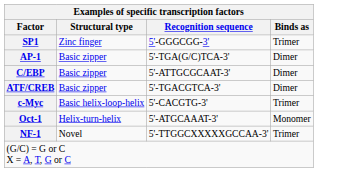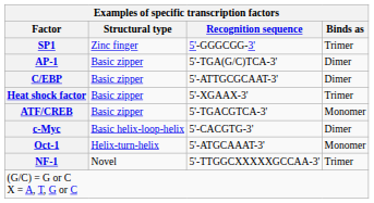 <table class="wikitable">
 <tr>
 <th colspan=4>Examples of specific transcription factors</th>
 </tr>
 <tr>
 <th>Factor</th>
 <th>Structural type</th>
 <th><a href='#'>Recognition sequence</a></th>
 <th>Binds as</th>
 </tr>
 <tr>
 <th><a href='#'>SP1</a></th>
 <td><a href='#'>Zinc finger</a></td>
 <td><a href='#'>5'</a>-GGGCGG-<a href='#'>3'</a></td>
 <td>Trimer</td>
 </tr>
 <tr>
 <th><a href='#'>AP-1</a></th>
 <td><a href='#'>Basic zipper</a></td>
 <td>5'-TGA(G/C)TCA-3'</td>
 <td>Dimer</td>
 </tr>
 <tr>
 <th><a href='#'>C/EBP</a></th>
 <td><a href='#'>Basic zipper</a></td>
 <td>5'-ATTGCGCAAT-3'</td>
 <td>Dimer</td>
 </tr>
 <tr>
+<th><a href='#'>Heat shock factor</a></th>
+<td><a href='#'>Basic zipper</a></td>
+<td>5'-XGAAX-3'</td>
+<td>Trimer</td>
+</tr>
+<tr>
 <th><a href='#'>ATF/CREB</a></th>
 <td><a href='#'>Basic zipper</a></td>
 <td>5'-TGACGTCA-3'</td>
-<td>Dimer</td>
+<td>Monomer</td>
 </tr>
 <tr>
 <th><a href='#'>c-Myc</a></th>
 <td><a href='#'>Basic helix-loop-helix</a></td>
 <td>5'-CACGTG-3'</td>
-<td>Trimer</td>
+<td>Dimer</td>
 </tr>
 <tr>
 <th><a href='#'>Oct-1</a></th>
 <td><a href='#'>Helix-turn-helix</a></td>
 <td>5'-ATGCAAAT-3'</td>
 <td>Monomer</td>
 </tr>
 <tr>
 <th><a href='#'>NF-1</a></th>
 <td>Novel</td>
 <td>5'-TTGGCXXXXXGCCAA-3'</td>
 <td>Trimer</td>
 </tr>
 <tr>
 <td colspan=4>(G/C) = G or C <br> X = <a href='#'>A</a>, <a href='#'>T</a>, <a href='#'>G</a> or <a href='#'>C</a></td>
 </tr>
 </table>
